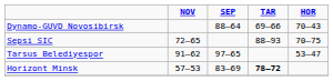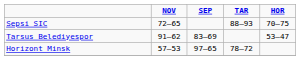 <table style="font-size: 90%; text-align: center" class="wikitable">
 <tr>
 <td width=220></td>
 <td width=50><strong><a href='#'>NOV</a></strong></td>
 <td width=50><strong><a href='#'>SEP</a></strong></td>
 <td width=50><strong><a href='#'>TAR</a></strong></td>
 <td width=50><strong><a href='#'>HOR</a></strong></td>
-</tr>
-<tr>
-<td align=left> <a href='#'>Dynamo-GUVD Novosibirsk</a></td>
-<td></td>
-<td>88–64</td>
-<td>69–66</td>
-<td>70–43</td>
 </tr>
 <tr>
 <td align=left> <a href='#'>Sepsi SIC</a></td>
 <td>72–65</td>
 <td></td>
 <td>88–93</td>
 <td>70–75</td>
 </tr>
 <tr>
 <td align=left> <a href='#'>Tarsus Belediyespor</a></td>
 <td>91–62</td>
-<td>97–65</td>
+<td>83–69</td>
 <td></td>
 <td>53–47</td>
 </tr>
 <tr>
 <td align=left> <a href='#'>Horizont Minsk</a></td>
 <td>57–53</td>
-<td>83–69</td>
-<td><strong>78–72</strong></td>
+<td>97–65</td>
+<td>78–72</td>
 <td></td>
 </tr>
 <tr>
 </tr>
 </table>
